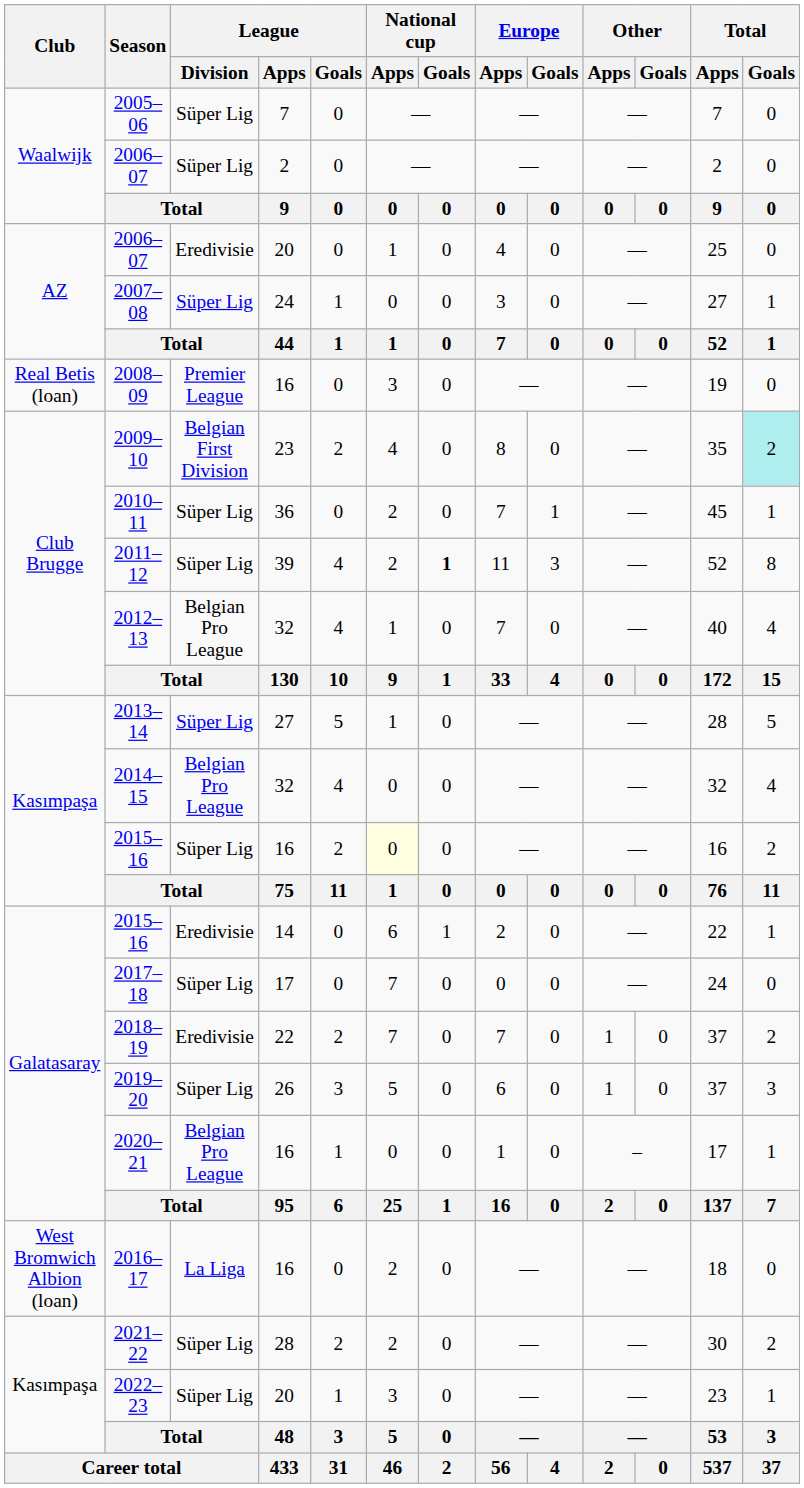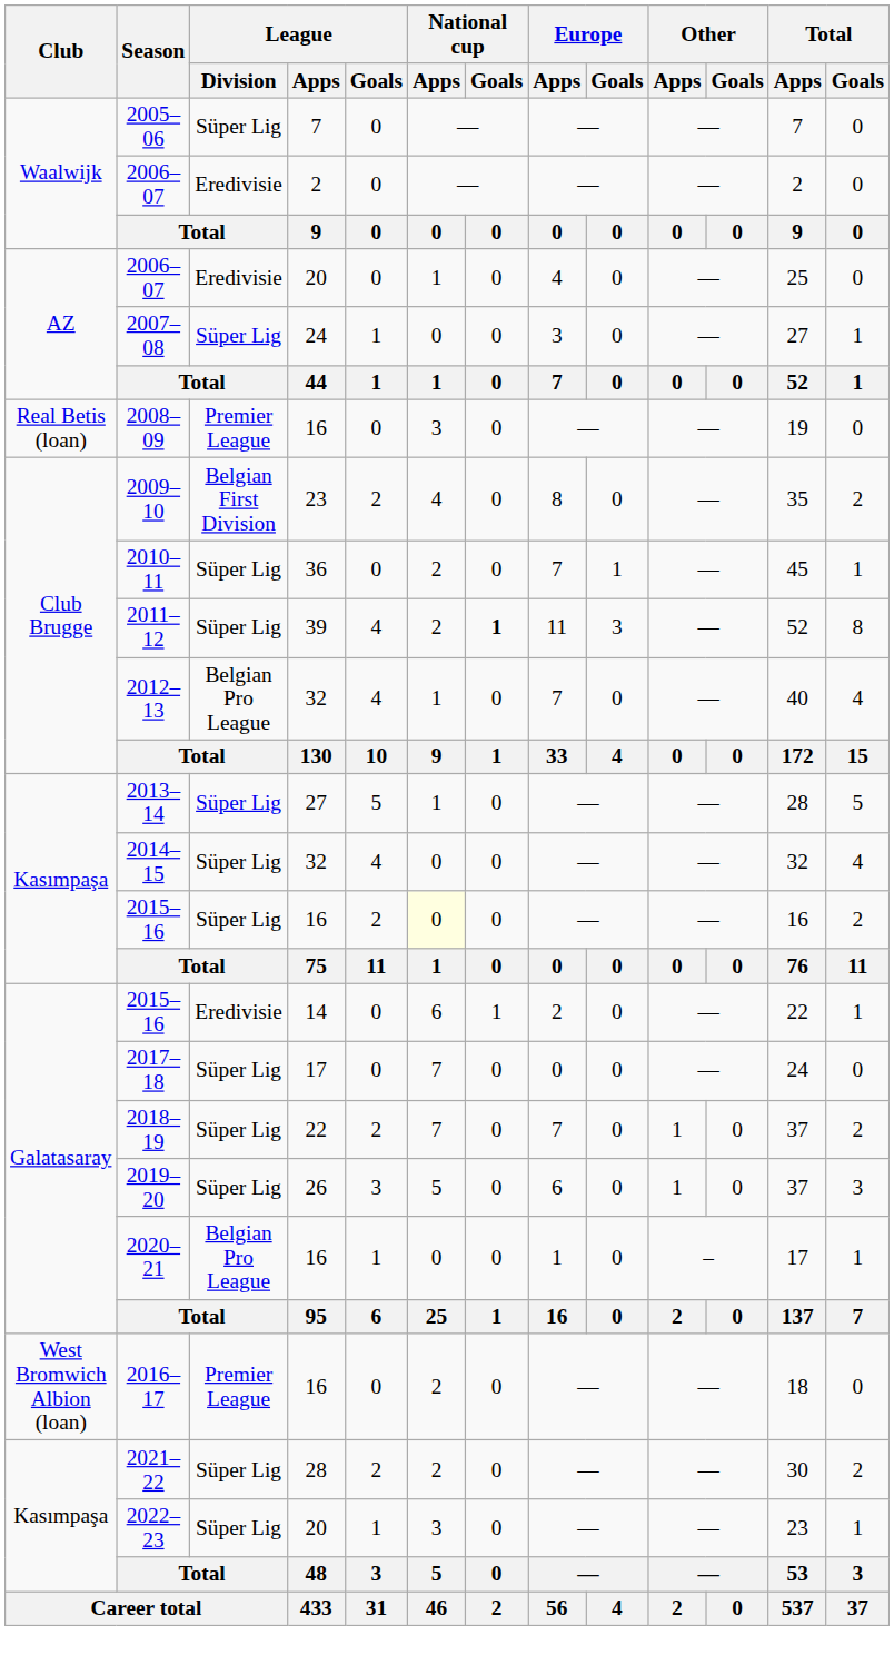 <table class="wikitable" style="text-align:center">
 <tr>
 <th rowspan="2">Club</th>
 <th rowspan="2">Season</th>
 <th colspan="3">League</th>
 <th colspan="2">National cup</th>
 <th colspan="2"><a href='#'>Europe</a></th>
 <th colspan="2">Other</th>
 <th colspan="2">Total</th>
 </tr>
 <tr>
 <th>Division</th>
 <th>Apps</th>
 <th>Goals</th>
 <th>Apps</th>
 <th>Goals</th>
 <th>Apps</th>
 <th>Goals</th>
 <th>Apps</th>
 <th>Goals</th>
 <th>Apps</th>
 <th>Goals</th>
 </tr>
 <tr>
 <td rowspan="3"><a href='#'>Waalwijk</a></td>
 <td><a href='#'>2005–06</a></td>
 <td>Süper Lig</td>
 <td>7</td>
 <td>0</td>
 <td colspan="2">—</td>
 <td colspan="2">—</td>
 <td colspan="2">—</td>
 <td>7</td>
 <td>0</td>
 </tr>
 <tr>
 <td><a href='#'>2006–07</a></td>
-<td>Süper Lig</td>
+<td>Eredivisie</td>
 <td>2</td>
 <td>0</td>
 <td colspan="2">—</td>
 <td colspan="2">—</td>
 <td colspan="2">—</td>
 <td>2</td>
 <td>0</td>
 </tr>
 <tr>
 <th colspan="2">Total</th>
 <th>9</th>
 <th>0</th>
 <th>0</th>
 <th>0</th>
 <th>0</th>
 <th>0</th>
 <th>0</th>
 <th>0</th>
 <th>9</th>
 <th>0</th>
 </tr>
 <tr>
 <td rowspan="3"><a href='#'>AZ</a></td>
 <td><a href='#'>2006–07</a></td>
 <td>Eredivisie</td>
 <td>20</td>
 <td>0</td>
 <td>1</td>
 <td>0</td>
 <td>4</td>
 <td>0</td>
 <td colspan="2">—</td>
 <td>25</td>
 <td>0</td>
 </tr>
 <tr>
 <td><a href='#'>2007–08</a></td>
 <td><a href='#'>Süper Lig</a></td>
 <td>24</td>
 <td>1</td>
 <td>0</td>
 <td>0</td>
 <td>3</td>
 <td>0</td>
 <td colspan="2">—</td>
 <td>27</td>
 <td>1</td>
 </tr>
 <tr>
 <th colspan="2">Total</th>
 <th>44</th>
 <th>1</th>
 <th>1</th>
 <th>0</th>
 <th>7</th>
 <th>0</th>
 <th>0</th>
 <th>0</th>
 <th>52</th>
 <th>1</th>
 </tr>
 <tr>
 <td><a href='#'>Real Betis</a> (loan)</td>
 <td><a href='#'>2008–09</a></td>
 <td><a href='#'>Premier League</a></td>
 <td>16</td>
 <td>0</td>
 <td>3</td>
 <td>0</td>
 <td colspan="2">—</td>
 <td colspan="2">—</td>
 <td>19</td>
 <td>0</td>
 </tr>
 <tr>
 <td rowspan="5"><a href='#'>Club Brugge</a></td>
 <td><a href='#'>2009–10</a></td>
 <td><a href='#'>Belgian First Division</a></td>
 <td>23</td>
 <td>2</td>
 <td>4</td>
 <td>0</td>
 <td>8</td>
 <td>0</td>
 <td colspan="2">—</td>
 <td>35</td>
-<td style="background: paleturquoise;">2</td>
+<td>2</td>
 </tr>
 <tr>
 <td><a href='#'>2010–11</a></td>
 <td>Süper Lig</td>
 <td>36</td>
 <td>0</td>
 <td>2</td>
 <td>0</td>
 <td>7</td>
 <td>1</td>
 <td colspan="2">—</td>
 <td>45</td>
 <td>1</td>
 </tr>
 <tr>
 <td><a href='#'>2011–12</a></td>
 <td>Süper Lig</td>
 <td>39</td>
 <td>4</td>
 <td>2</td>
 <td><strong>1</strong></td>
 <td>11</td>
 <td>3</td>
 <td colspan="2">—</td>
 <td>52</td>
 <td>8</td>
 </tr>
 <tr>
 <td><a href='#'>2012–13</a></td>
 <td>Belgian Pro League</td>
 <td>32</td>
 <td>4</td>
 <td>1</td>
 <td>0</td>
 <td>7</td>
 <td>0</td>
 <td colspan="2">—</td>
 <td>40</td>
 <td>4</td>
 </tr>
 <tr>
 <th colspan="2">Total</th>
 <th>130</th>
 <th>10</th>
 <th>9</th>
 <th>1</th>
 <th>33</th>
 <th>4</th>
 <th>0</th>
 <th>0</th>
 <th>172</th>
 <th>15</th>
 </tr>
 <tr>
 <td rowspan="4"><a href='#'>Kasımpaşa</a></td>
 <td><a href='#'>2013–14</a></td>
 <td><a href='#'>Süper Lig</a></td>
 <td>27</td>
 <td>5</td>
 <td>1</td>
 <td>0</td>
 <td colspan="2">—</td>
 <td colspan="2">—</td>
 <td>28</td>
 <td>5</td>
 </tr>
 <tr>
 <td><a href='#'>2014–15</a></td>
-<td><a href='#'>Belgian Pro League</a></td>
+<td>Süper Lig</td>
 <td>32</td>
 <td>4</td>
 <td>0</td>
 <td>0</td>
 <td colspan="2">—</td>
 <td colspan="2">—</td>
 <td>32</td>
 <td>4</td>
 </tr>
 <tr>
 <td><a href='#'>2015–16</a></td>
 <td>Süper Lig</td>
 <td>16</td>
 <td>2</td>
 <td style="background: lightyellow;">0</td>
 <td>0</td>
 <td colspan="2">—</td>
 <td colspan="2">—</td>
 <td>16</td>
 <td>2</td>
 </tr>
 <tr>
 <th colspan="2">Total</th>
 <th>75</th>
 <th>11</th>
 <th>1</th>
 <th>0</th>
 <th>0</th>
 <th>0</th>
 <th>0</th>
 <th>0</th>
 <th>76</th>
 <th>11</th>
 </tr>
 <tr>
 <td rowspan="6"><a href='#'>Galatasaray</a></td>
 <td><a href='#'>2015–16</a></td>
 <td>Eredivisie</td>
 <td>14</td>
 <td>0</td>
 <td>6</td>
 <td>1</td>
 <td>2</td>
 <td>0</td>
 <td colspan="2">—</td>
 <td>22</td>
 <td>1</td>
 </tr>
 <tr>
 <td><a href='#'>2017–18</a></td>
 <td>Süper Lig</td>
 <td>17</td>
 <td>0</td>
 <td>7</td>
 <td>0</td>
 <td>0</td>
 <td>0</td>
 <td colspan="2">—</td>
 <td>24</td>
 <td>0</td>
 </tr>
 <tr>
 <td><a href='#'>2018–19</a></td>
-<td>Eredivisie</td>
+<td>Süper Lig</td>
 <td>22</td>
 <td>2</td>
 <td>7</td>
 <td>0</td>
 <td>7</td>
 <td>0</td>
 <td>1</td>
 <td>0</td>
 <td>37</td>
 <td>2</td>
 </tr>
 <tr>
 <td><a href='#'>2019–20</a></td>
 <td>Süper Lig</td>
 <td>26</td>
 <td>3</td>
 <td>5</td>
 <td>0</td>
 <td>6</td>
 <td>0</td>
 <td>1</td>
 <td>0</td>
 <td>37</td>
 <td>3</td>
 </tr>
 <tr>
 <td><a href='#'>2020–21</a></td>
 <td><a href='#'>Belgian Pro League</a></td>
 <td>16</td>
 <td>1</td>
 <td>0</td>
 <td>0</td>
 <td>1</td>
 <td>0</td>
 <td colspan=2>–</td>
 <td>17</td>
 <td>1</td>
 </tr>
 <tr>
 <th colspan="2">Total</th>
 <th>95</th>
 <th>6</th>
 <th>25</th>
 <th>1</th>
 <th>16</th>
 <th>0</th>
 <th>2</th>
 <th>0</th>
 <th>137</th>
 <th>7</th>
 </tr>
 <tr>
 <td><a href='#'>West Bromwich Albion</a> (loan)</td>
 <td><a href='#'>2016–17</a></td>
-<td><a href='#'>La Liga</a></td>
+<td><a href='#'>Premier League</a></td>
 <td>16</td>
 <td>0</td>
 <td>2</td>
 <td>0</td>
 <td colspan="2">—</td>
 <td colspan="2">—</td>
 <td>18</td>
 <td>0</td>
 </tr>
 <tr>
 <td rowspan="3">Kasımpaşa</td>
 <td><a href='#'>2021–22</a></td>
 <td>Süper Lig</td>
 <td>28</td>
 <td>2</td>
 <td>2</td>
 <td>0</td>
 <td colspan="2">—</td>
 <td colspan="2">—</td>
 <td>30</td>
 <td>2</td>
 </tr>
 <tr>
 <td><a href='#'>2022–23</a></td>
 <td>Süper Lig</td>
 <td>20</td>
 <td>1</td>
 <td>3</td>
 <td>0</td>
 <td colspan="2">—</td>
 <td colspan="2">—</td>
 <td>23</td>
 <td>1</td>
 </tr>
 <tr>
 <th colspan="2">Total</th>
 <th>48</th>
 <th>3</th>
 <th>5</th>
 <th>0</th>
 <th colspan="2">—</th>
 <th colspan="2">—</th>
 <th>53</th>
 <th>3</th>
 </tr>
 <tr>
 <th colspan="3">Career total</th>
 <th>433</th>
 <th>31</th>
 <th>46</th>
 <th>2</th>
 <th>56</th>
 <th>4</th>
 <th>2</th>
 <th>0</th>
 <th>537</th>
 <th>37</th>
 </tr>
 </table>
